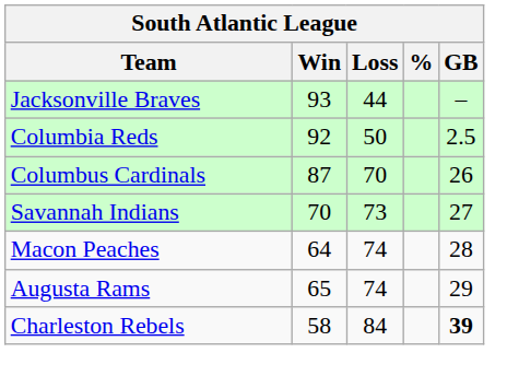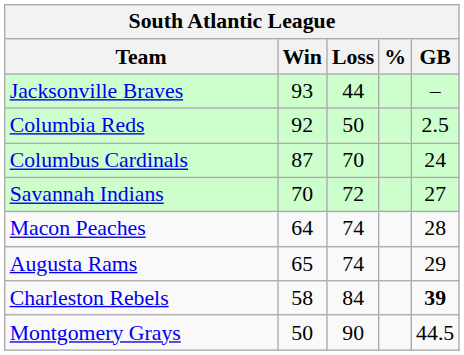 <table class="wikitable">
 <tr>
 <th colspan="5">South Atlantic League</th>
 </tr>
 <tr>
 <th width="60%">Team</th>
 <th>Win</th>
 <th>Loss</th>
 <th>%</th>
 <th>GB</th>
 </tr>
 <tr align=center bgcolor=ccffcc>
 <td align=left><a href='#'>Jacksonville Braves</a></td>
 <td>93</td>
 <td>44</td>
 <td></td>
 <td>–</td>
 </tr>
 <tr align=center bgcolor=ccffcc>
 <td align=left><a href='#'>Columbia Reds</a></td>
 <td>92</td>
 <td>50</td>
 <td></td>
 <td>2.5</td>
 </tr>
 <tr align=center bgcolor=ccffcc>
 <td align=left><a href='#'>Columbus Cardinals</a></td>
 <td>87</td>
 <td>70</td>
 <td></td>
-<td>26</td>
+<td>24</td>
 </tr>
 <tr align=center bgcolor=ccffcc>
 <td align=left><a href='#'>Savannah Indians</a></td>
 <td>70</td>
-<td>73</td>
+<td>72</td>
 <td></td>
 <td>27</td>
 </tr>
 <tr align=center>
 <td align=left><a href='#'>Macon Peaches</a></td>
 <td>64</td>
 <td>74</td>
 <td></td>
 <td>28</td>
 </tr>
 <tr align=center>
 <td align=left><a href='#'>Augusta Rams</a></td>
 <td>65</td>
 <td>74</td>
 <td></td>
 <td>29</td>
 </tr>
 <tr align=center>
 <td align=left><a href='#'>Charleston Rebels</a></td>
 <td>58</td>
 <td>84</td>
 <td></td>
 <td><strong>39</strong></td>
 </tr>
+<tr align=center>
+<td align=left><a href='#'>Montgomery Grays</a></td>
+<td>50</td>
+<td>90</td>
+<td></td>
+<td>44.5</td>
+</tr>
 </table>
